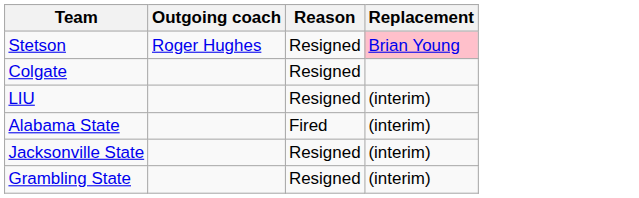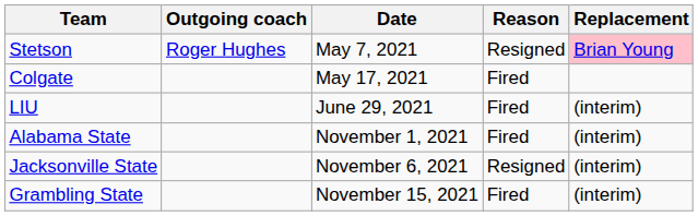 <table class="wikitable sortable">
 <tr>
 <th>Team</th>
 <th>Outgoing coach</th>
+<th>Date</th>
 <th>Reason</th>
 <th>Replacement</th>
 </tr>
 <tr>
 <td><a href='#'>Stetson</a></td>
 <td><a href='#'>Roger Hughes</a></td>
+<td>May 7, 2021</td>
 <td>Resigned</td>
 <td style="background: pink;"><a href='#'>Brian Young</a></td>
 </tr>
 <tr>
 <td><a href='#'>Colgate</a></td>
 <td></td>
-<td>Resigned</td>
+<td>May 17, 2021</td>
+<td>Fired</td>
 <td></td>
 </tr>
 <tr>
 <td><a href='#'>LIU</a></td>
 <td></td>
-<td>Resigned</td>
+<td>June 29, 2021</td>
+<td>Fired</td>
 <td> (interim)</td>
 </tr>
 <tr>
 <td><a href='#'>Alabama State</a></td>
 <td></td>
+<td>November 1, 2021</td>
 <td>Fired</td>
 <td> (interim)</td>
 </tr>
 <tr>
 <td><a href='#'>Jacksonville State</a></td>
 <td></td>
+<td>November 6, 2021</td>
 <td>Resigned</td>
 <td> (interim)</td>
 </tr>
 <tr>
 <td><a href='#'>Grambling State</a></td>
 <td></td>
-<td>Resigned</td>
+<td>November 15, 2021</td>
+<td>Fired</td>
 <td> (interim)</td>
 </tr>
 </table>
